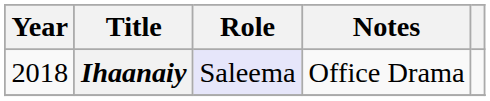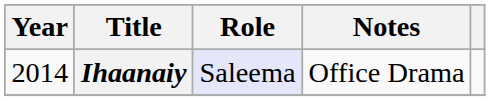 <table class="wikitable sortable plainrowheaders">
 <tr style="background:#ccc; text-align:center;">
 <th scope="col">Year</th>
 <th scope="col">Title</th>
 <th scope="col">Role</th>
 <th scope="col">Notes</th>
 <th scope="col" class="unsortable"></th>
 </tr>
 <tr>
-<td>2018</td>
+<td>2014</td>
 <th scope="row"><em>Ihaanaiy</em></th>
 <td style="background: lavender;">Saleema</td>
 <td>Office Drama</td>
 <td></td>
 </tr>
 <tr>
 </tr>
 <tr>
 </tr>
 </table>
